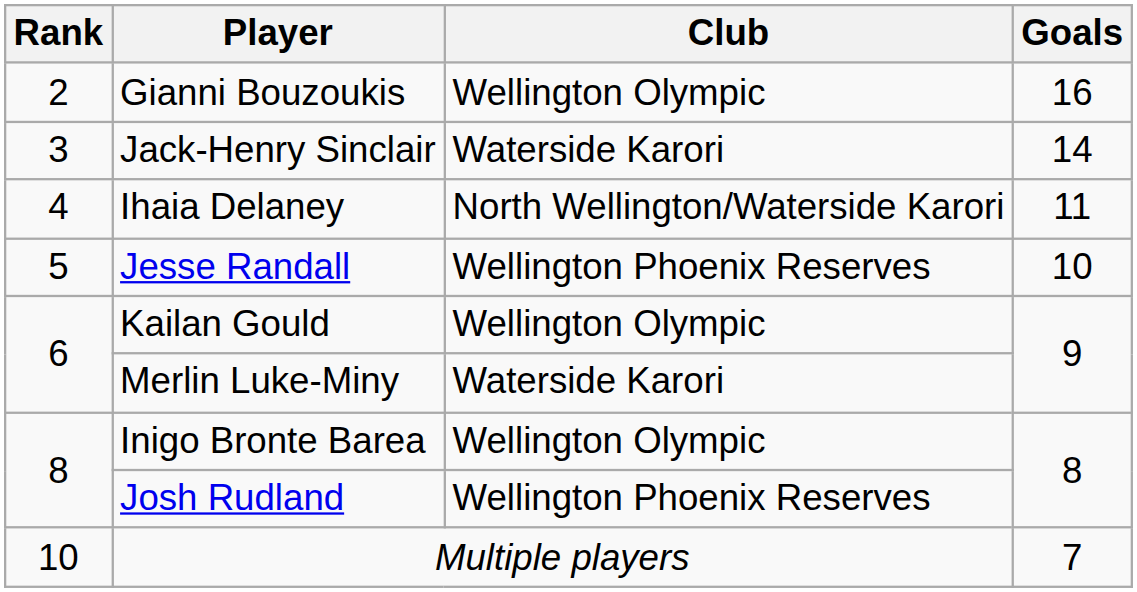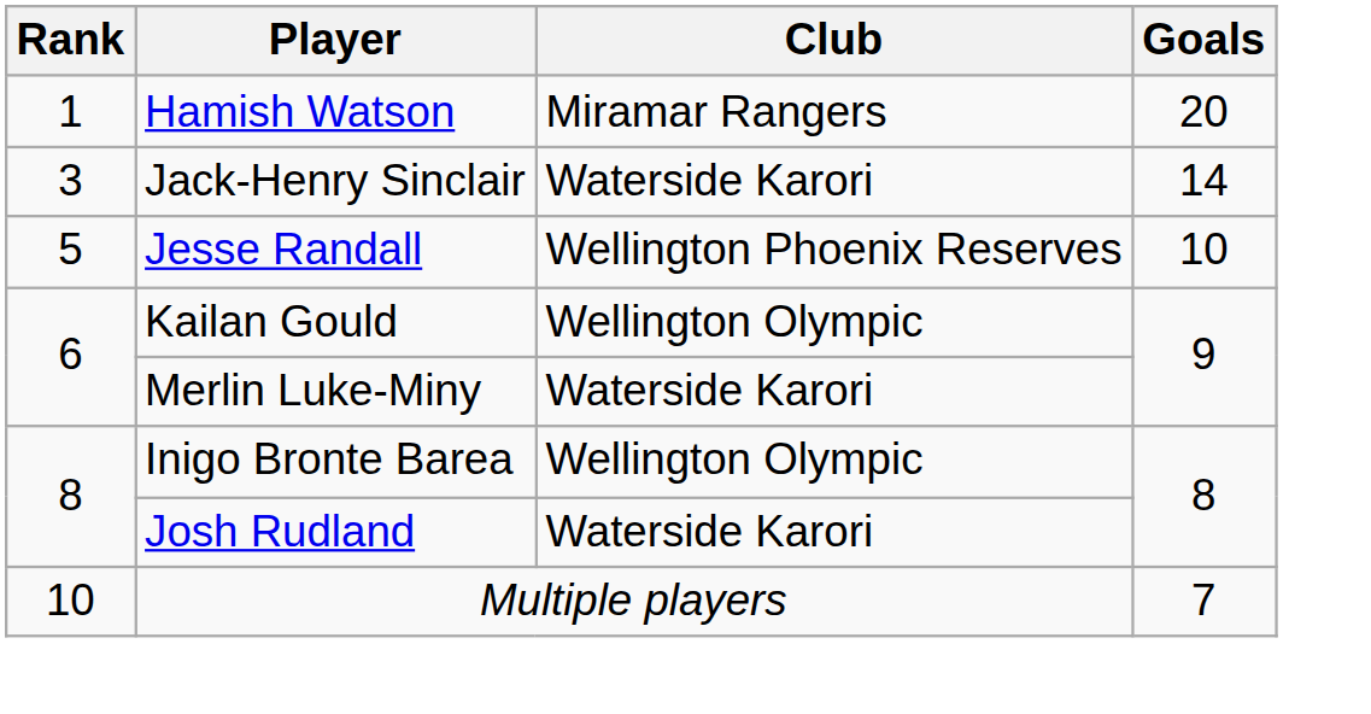 <table class="wikitable" style="text-align:center">
 <tr>
 <th>Rank</th>
 <th>Player</th>
 <th>Club</th>
 <th>Goals</th>
 </tr>
 <tr>
-<td>2</td>
-<td align=left>Gianni Bouzoukis</td>
-<td align=left>Wellington Olympic</td>
-<td>16</td>
+<td>1</td>
+<td align=left><a href='#'>Hamish Watson</a></td>
+<td align=left>Miramar Rangers</td>
+<td>20</td>
 </tr>
 <tr>
 <td>3</td>
 <td align=left>Jack-Henry Sinclair</td>
 <td align=left>Waterside Karori</td>
 <td>14</td>
-</tr>
-<tr>
-<td>4</td>
-<td align=left>Ihaia Delaney</td>
-<td align=left>North Wellington/Waterside Karori</td>
-<td>11</td>
 </tr>
 <tr>
 <td>5</td>
 <td align=left><a href='#'>Jesse Randall</a></td>
 <td align=left>Wellington Phoenix Reserves</td>
 <td>10</td>
 </tr>
 <tr>
 <td rowspan=2>6</td>
 <td align=left>Kailan Gould</td>
 <td align=left>Wellington Olympic</td>
 <td rowspan=2>9</td>
 </tr>
 <tr>
 <td align=left>Merlin Luke-Miny</td>
 <td align=left>Waterside Karori</td>
 </tr>
 <tr>
 <td rowspan=2>8</td>
 <td align=left>Inigo Bronte Barea</td>
 <td align=left>Wellington Olympic</td>
 <td rowspan=2>8</td>
 </tr>
 <tr>
 <td align=left><a href='#'>Josh Rudland</a></td>
-<td align=left>Wellington Phoenix Reserves</td>
+<td align=left>Waterside Karori</td>
 </tr>
 <tr>
 <td>10</td>
 <td colspan=2><em>Multiple players</em></td>
 <td>7</td>
 </tr>
 </table>
